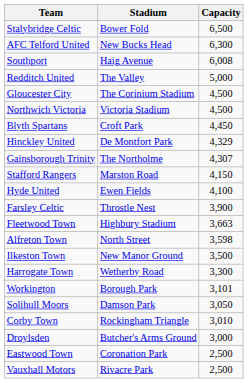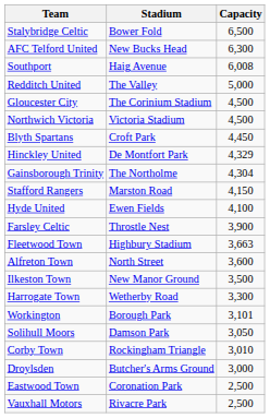 <table class="wikitable sortable">
 <tr>
 <th>Team</th>
 <th>Stadium</th>
 <th>Capacity</th>
 </tr>
 <tr>
 <td><a href='#'>Stalybridge Celtic</a></td>
 <td><a href='#'>Bower Fold</a></td>
 <td style="text-align:center;">6,500</td>
 </tr>
 <tr>
 <td><a href='#'>AFC Telford United</a></td>
 <td><a href='#'>New Bucks Head</a></td>
 <td style="text-align:center;">6,300</td>
 </tr>
 <tr>
 <td><a href='#'>Southport</a></td>
 <td><a href='#'>Haig Avenue</a></td>
 <td style="text-align:center;">6,008</td>
 </tr>
 <tr>
 <td><a href='#'>Redditch United</a></td>
 <td><a href='#'>The Valley</a></td>
 <td style="text-align:center;">5,000</td>
 </tr>
 <tr>
 <td><a href='#'>Gloucester City</a></td>
 <td><a href='#'>The Corinium Stadium</a></td>
 <td style="text-align:center;">4,500</td>
 </tr>
 <tr>
 <td><a href='#'>Northwich Victoria</a></td>
 <td><a href='#'>Victoria Stadium</a></td>
 <td style="text-align:center;">4,500</td>
 </tr>
 <tr>
 <td><a href='#'>Blyth Spartans</a></td>
 <td><a href='#'>Croft Park</a></td>
 <td style="text-align:center;">4,450</td>
 </tr>
 <tr>
 <td><a href='#'>Hinckley United</a></td>
 <td><a href='#'>De Montfort Park</a></td>
 <td style="text-align:center;">4,329</td>
 </tr>
 <tr>
 <td><a href='#'>Gainsborough Trinity</a></td>
 <td><a href='#'>The Northolme</a></td>
-<td style="text-align:center;">4,307</td>
+<td style="text-align:center;">4,304</td>
 </tr>
 <tr>
 <td><a href='#'>Stafford Rangers</a></td>
 <td><a href='#'>Marston Road</a></td>
 <td style="text-align:center;">4,150</td>
 </tr>
 <tr>
 <td><a href='#'>Hyde United</a></td>
 <td><a href='#'>Ewen Fields</a></td>
 <td style="text-align:center;">4,100</td>
 </tr>
 <tr>
 <td><a href='#'>Farsley Celtic</a></td>
 <td><a href='#'>Throstle Nest</a></td>
 <td style="text-align:center;">3,900</td>
 </tr>
 <tr>
 <td><a href='#'>Fleetwood Town</a></td>
 <td><a href='#'>Highbury Stadium</a></td>
 <td style="text-align:center;">3,663</td>
 </tr>
 <tr>
 <td><a href='#'>Alfreton Town</a></td>
 <td><a href='#'>North Street</a></td>
-<td style="text-align:center;">3,598</td>
+<td style="text-align:center;">3,600</td>
 </tr>
 <tr>
 <td><a href='#'>Ilkeston Town</a></td>
 <td><a href='#'>New Manor Ground</a></td>
 <td style="text-align:center;">3,500</td>
 </tr>
 <tr>
 <td><a href='#'>Harrogate Town</a></td>
 <td><a href='#'>Wetherby Road</a></td>
 <td style="text-align:center;">3,300</td>
 </tr>
 <tr>
 <td><a href='#'>Workington</a></td>
 <td><a href='#'>Borough Park</a></td>
 <td style="text-align:center;">3,101</td>
 </tr>
 <tr>
 <td><a href='#'>Solihull Moors</a></td>
 <td><a href='#'>Damson Park</a></td>
 <td style="text-align:center;">3,050</td>
 </tr>
 <tr>
 <td><a href='#'>Corby Town</a></td>
 <td><a href='#'>Rockingham Triangle</a></td>
 <td style="text-align:center;">3,010</td>
 </tr>
 <tr>
 <td><a href='#'>Droylsden</a></td>
 <td><a href='#'>Butcher's Arms Ground</a></td>
 <td style="text-align:center;">3,000</td>
 </tr>
 <tr>
 <td><a href='#'>Eastwood Town</a></td>
 <td><a href='#'>Coronation Park</a></td>
 <td style="text-align:center;">2,500</td>
 </tr>
 <tr>
 <td><a href='#'>Vauxhall Motors</a></td>
 <td><a href='#'>Rivacre Park</a></td>
 <td style="text-align:center;">2,500</td>
 </tr>
 </table>
